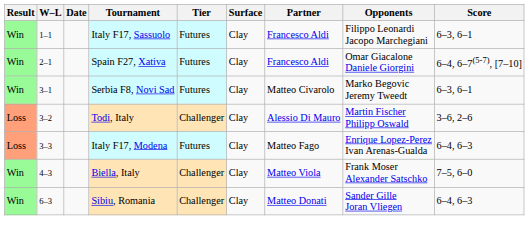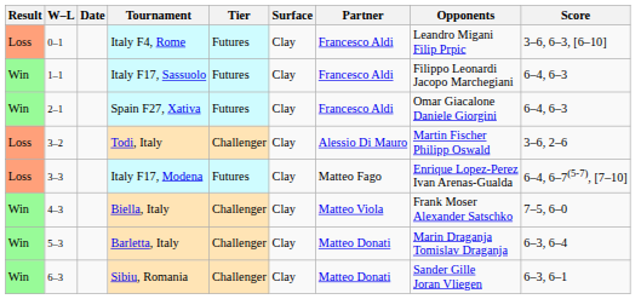 <table class="sortable wikitable">
 <tr>
 <th>Result</th>
 <th class=unsortable>W–L</th>
 <th>Date</th>
 <th>Tournament</th>
 <th>Tier</th>
 <th>Surface</th>
 <th>Partner</th>
 <th>Opponents</th>
 <th class=unsortable>Score</th>
 </tr>
 <tr>
+<td style="background:#ffa07a;">Loss</td>
+<td><small>0–1</small></td>
+<td></td>
+<td style=background:#cffcff>Italy F4, <a href='#'>Rome</a></td>
+<td style=background:#cffcff>Futures</td>
+<td>Clay</td>
+<td> <a href='#'>Francesco Aldi</a></td>
+<td> Leandro Migani <br>  <a href='#'>Filip Prpic</a></td>
+<td>3–6, 6–3, [6–10]</td>
+</tr>
+<tr>
 <td style="background:#98fb98;">Win</td>
 <td><small>1–1</small></td>
 <td></td>
 <td style=background:#cffcff>Italy F17, <a href='#'>Sassuolo</a></td>
 <td style=background:#cffcff>Futures</td>
 <td>Clay</td>
 <td> <a href='#'>Francesco Aldi</a></td>
 <td> Filippo Leonardi <br>  Jacopo Marchegiani</td>
-<td>6–3, 6–1</td>
+<td>6–4, 6–3</td>
 </tr>
 <tr>
 <td style="background:#98fb98;">Win</td>
 <td><small>2–1</small></td>
 <td></td>
 <td style=background:#cffcff>Spain F27, <a href='#'>Xativa</a></td>
 <td style=background:#cffcff>Futures</td>
 <td>Clay</td>
 <td> <a href='#'>Francesco Aldi</a></td>
 <td> Omar Giacalone <br>  <a href='#'>Daniele Giorgini</a></td>
-<td>6–4, 6–7<sup>(5-7)</sup>, [7–10]</td>
-</tr>
-<tr>
-<td style="background:#98fb98;">Win</td>
-<td><small>3–1</small></td>
-<td></td>
-<td style=background:#cffcff>Serbia F8, <a href='#'>Novi Sad</a></td>
-<td style=background:#cffcff>Futures</td>
-<td>Clay</td>
-<td> Matteo Civarolo</td>
-<td> Marko Begovic <br>  Jeremy Tweedt</td>
-<td>6–3, 6–1</td>
+<td>6–4, 6–3</td>
 </tr>
 <tr>
 <td style="background:#ffa07a;">Loss</td>
 <td><small>3–2</small></td>
 <td></td>
 <td style="background:moccasin;"><a href='#'>Todi</a>, Italy</td>
 <td style="background:moccasin;">Challenger</td>
 <td>Clay</td>
 <td> <a href='#'>Alessio Di Mauro</a></td>
 <td> <a href='#'>Martin Fischer</a> <br>  <a href='#'>Philipp Oswald</a></td>
 <td>3–6, 2–6</td>
 </tr>
 <tr>
 <td style="background:#ffa07a;">Loss</td>
 <td><small>3–3</small></td>
 <td></td>
 <td style=background:#cffcff>Italy F17, <a href='#'>Modena</a></td>
 <td style=background:#cffcff>Futures</td>
 <td>Clay</td>
 <td> Matteo Fago</td>
 <td> <a href='#'>Enrique Lopez-Perez</a> <br>  Ivan Arenas-Gualda</td>
-<td>6–4, 6–3</td>
+<td>6–4, 6–7<sup>(5-7)</sup>, [7–10]</td>
 </tr>
 <tr>
 <td style="background:#98fb98;">Win</td>
 <td><small>4–3</small></td>
 <td></td>
 <td style="background:moccasin;"><a href='#'>Biella</a>, Italy</td>
 <td style="background:moccasin;">Challenger</td>
 <td>Clay</td>
 <td> <a href='#'>Matteo Viola</a></td>
 <td> Frank Moser <br>  <a href='#'>Alexander Satschko</a></td>
 <td>7–5, 6–0</td>
 </tr>
 <tr>
 <td style="background:#98fb98;">Win</td>
+<td><small>5–3</small></td>
+<td></td>
+<td style="background:moccasin;"><a href='#'>Barletta</a>, Italy</td>
+<td style="background:moccasin;">Challenger</td>
+<td>Clay</td>
+<td> <a href='#'>Matteo Donati</a></td>
+<td> <a href='#'>Marin Draganja</a> <br>  <a href='#'>Tomislav Draganja</a></td>
+<td>6–3, 6–4</td>
+</tr>
+<tr>
+<td style="background:#98fb98;">Win</td>
 <td><small>6–3</small></td>
 <td></td>
 <td style="background:moccasin;"><a href='#'>Sibiu</a>, Romania</td>
 <td style="background:moccasin;">Challenger</td>
 <td>Clay</td>
 <td> <a href='#'>Matteo Donati</a></td>
 <td> <a href='#'>Sander Gille</a> <br>  <a href='#'>Joran Vliegen</a></td>
-<td>6–4, 6–3</td>
+<td>6–3, 6–1</td>
 </tr>
 </table>
